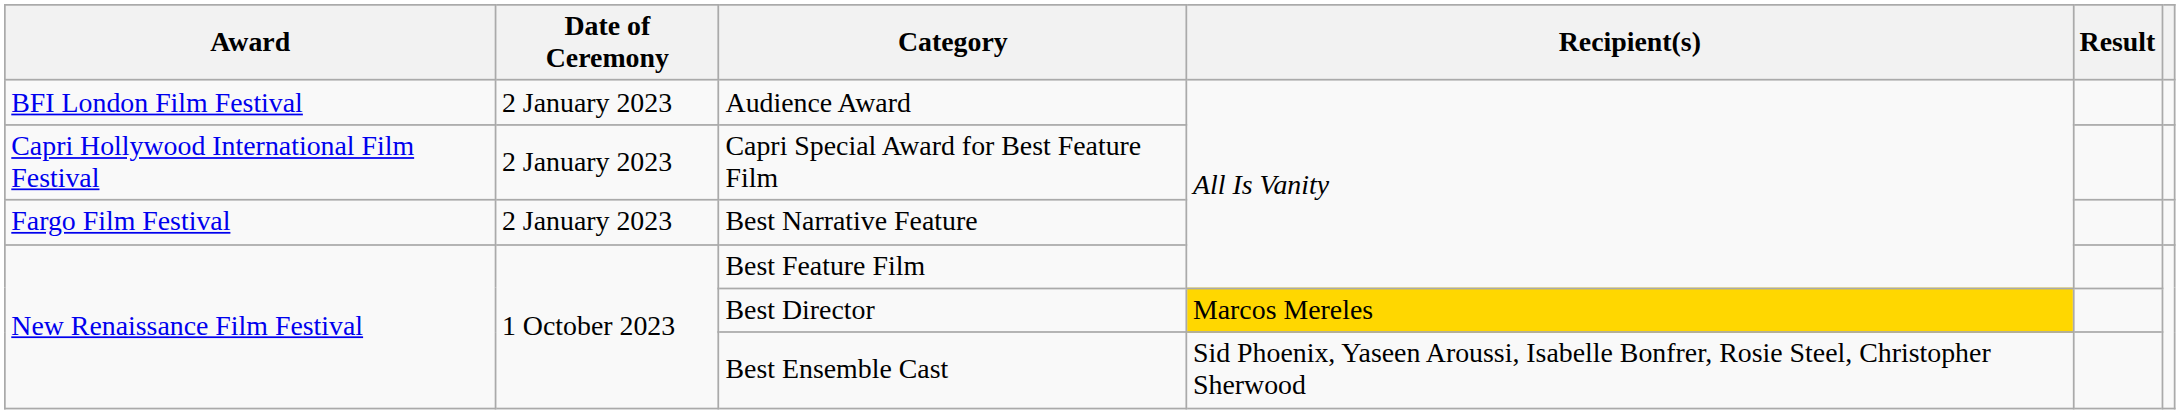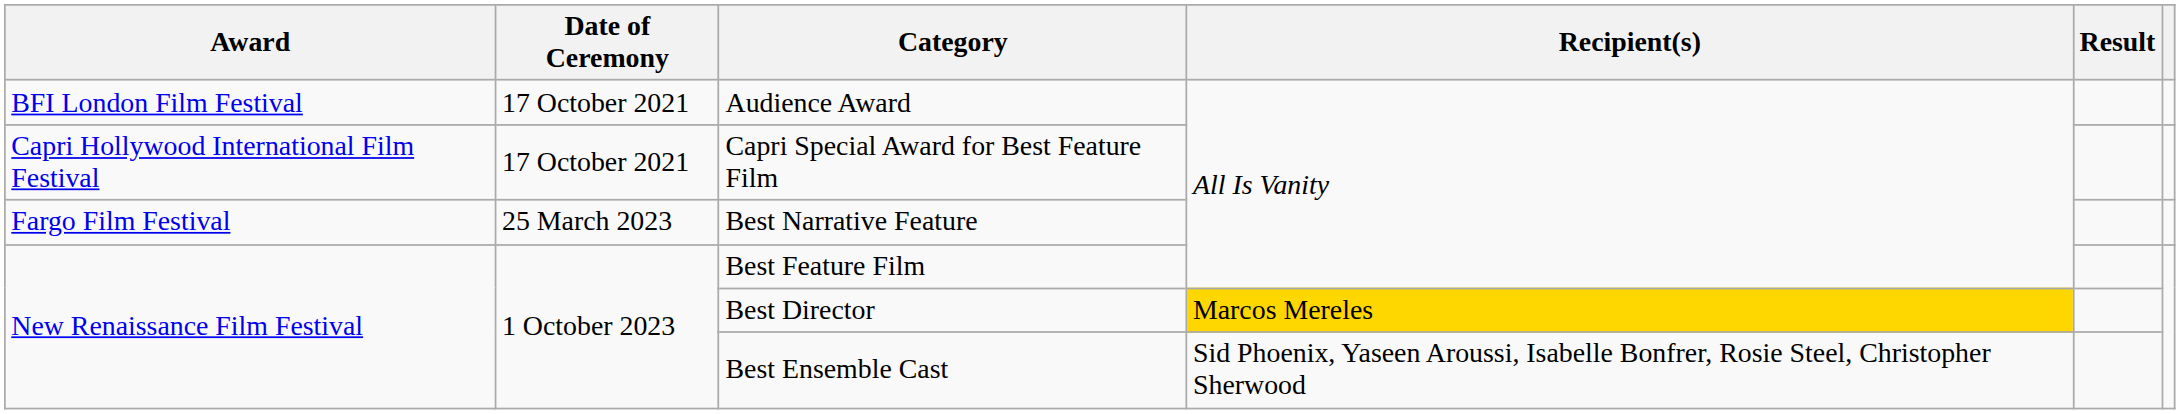 <table class="wikitable">
 <tr>
 <th>Award</th>
 <th>Date of Ceremony</th>
 <th>Category</th>
 <th>Recipient(s)</th>
 <th>Result</th>
 <th></th>
 </tr>
 <tr>
 <td><a href='#'>BFI London Film Festival</a></td>
-<td>2 January 2023</td>
+<td>17 October 2021</td>
 <td>Audience Award</td>
 <td rowspan="4"><em>All Is Vanity</em></td>
 <td></td>
 <td style="text-align:center;"></td>
 </tr>
 <tr>
 <td><a href='#'>Capri Hollywood International Film Festival</a></td>
-<td>2 January 2023</td>
+<td>17 October 2021</td>
 <td>Capri Special Award for Best Feature Film</td>
 <td></td>
 <td style="text-align:center;"></td>
 </tr>
 <tr>
 <td><a href='#'>Fargo Film Festival</a></td>
-<td>2 January 2023</td>
+<td>25 March 2023</td>
 <td>Best Narrative Feature</td>
 <td></td>
 <td style="text-align:center;"></td>
 </tr>
 <tr>
 <td rowspan="3"><a href='#'>New Renaissance Film Festival</a></td>
 <td rowspan="3">1 October 2023</td>
 <td>Best Feature Film</td>
 <td></td>
 <td rowspan="3" style="text-align:center;"></td>
 </tr>
 <tr>
 <td>Best Director</td>
 <td style="background: gold;">Marcos Mereles</td>
 <td></td>
 </tr>
 <tr>
 <td>Best Ensemble Cast</td>
 <td>Sid Phoenix, Yaseen Aroussi, Isabelle Bonfrer, Rosie Steel, Christopher Sherwood</td>
 <td></td>
 </tr>
 </table>
